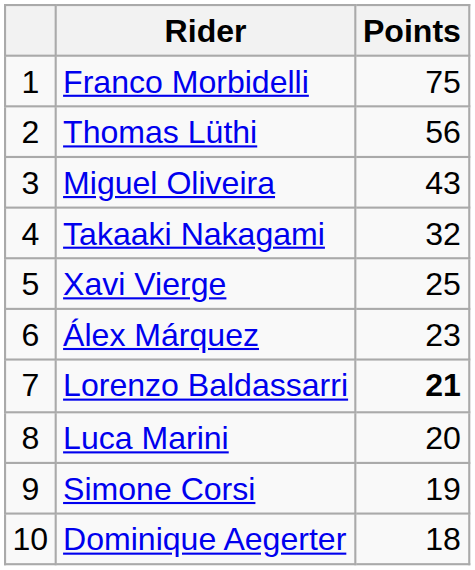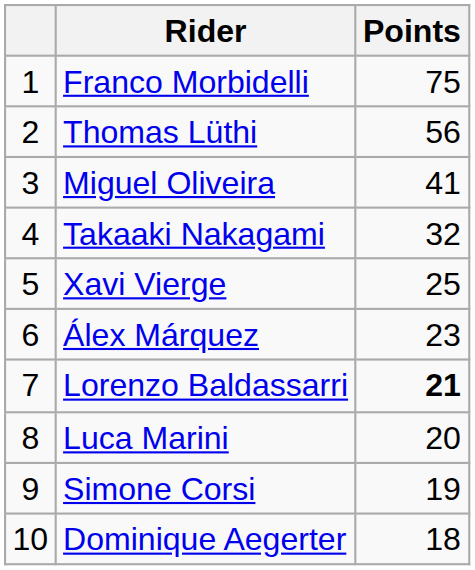 <table class="wikitable" style="font-size: 95%;">
 <tr>
 <th></th>
 <th>Rider</th>
 <th>Points</th>
 </tr>
 <tr>
 <td align=center>1</td>
 <td> <a href='#'>Franco Morbidelli</a></td>
 <td align=right>75</td>
 </tr>
 <tr>
 <td align=center>2</td>
 <td> <a href='#'>Thomas Lüthi</a></td>
 <td align=right>56</td>
 </tr>
 <tr>
 <td align=center>3</td>
 <td> <a href='#'>Miguel Oliveira</a></td>
-<td align=right>43</td>
+<td align=right>41</td>
 </tr>
 <tr>
 <td align=center>4</td>
 <td> <a href='#'>Takaaki Nakagami</a></td>
 <td align=right>32</td>
 </tr>
 <tr>
 <td align=center>5</td>
 <td> <a href='#'>Xavi Vierge</a></td>
 <td align=right>25</td>
 </tr>
 <tr>
 <td align=center>6</td>
 <td> <a href='#'>Álex Márquez</a></td>
 <td align=right>23</td>
 </tr>
 <tr>
 <td align=center>7</td>
 <td> <a href='#'>Lorenzo Baldassarri</a></td>
 <td align=right><strong>21</strong></td>
 </tr>
 <tr>
 <td align=center>8</td>
 <td> <a href='#'>Luca Marini</a></td>
 <td align=right>20</td>
 </tr>
 <tr>
 <td align=center>9</td>
 <td> <a href='#'>Simone Corsi</a></td>
 <td align=right>19</td>
 </tr>
 <tr>
 <td align=center>10</td>
 <td> <a href='#'>Dominique Aegerter</a></td>
 <td align=right>18</td>
 </tr>
 </table>
